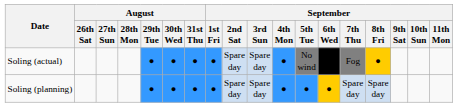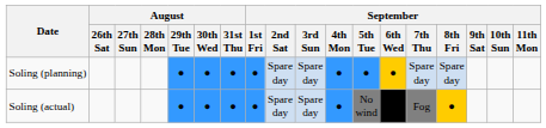 <table class="wikitable" style="margin:0.5em auto; font-size:90%; line-height:1.25em;">
 <tr>
 <th rowspan=2>Date</th>
 <th colspan=6>August</th>
 <th colspan=11>September</th>
 </tr>
 <tr>
 <th>26th<br>Sat</th>
 <th>27th<br>Sun</th>
 <th>28th<br>Mon</th>
 <th>29th<br>Tue</th>
 <th>30th<br>Wed</th>
 <th>31st<br>Thu</th>
 <th>1st<br>Fri</th>
 <th>2nd<br>Sat</th>
 <th>3rd<br>Sun</th>
 <th>4th<br>Mon</th>
 <th>5th<br>Tue</th>
 <th>6th<br>Wed</th>
 <th>7th<br>Thu</th>
 <th>8th<br>Fri</th>
 <th>9th<br>Sat</th>
 <th>10th<br>Sun</th>
 <th>11th<br>Mon</th>
 </tr>
 <tr style="text-align:center;">
+<td style="text-align:left;">Soling (planning)</td>
+<td></td>
+<td></td>
+<td></td>
+<td style="background:#39f;"><span>●</span></td>
+<td style="background:#39f;"><span>●</span></td>
+<td style="background:#39f;"><span>●</span></td>
+<td style="background:#39f;"><span>●</span></td>
+<td style="background:#cedff2;">Spare<br>day</td>
+<td style="background:#cedff2;">Spare<br>day</td>
+<td style="background:#39f;"><span>●</span></td>
+<td style="background:#39f;"><span>●</span></td>
+<td style="background:#fc0;"><span>●</span></td>
+<td style="background:#cedff2;">Spare<br>day</td>
+<td style="background:#cedff2;">Spare<br>day</td>
+<td></td>
+<td></td>
+<td></td>
+</tr>
+<tr style="text-align:center;">
 <td style="text-align:left;">Soling (actual)</td>
 <td></td>
 <td></td>
 <td></td>
 <td style="background:#39f;"><span>●</span></td>
 <td style="background:#39f;"><span>●</span></td>
 <td style="background:#39f;"><span>●</span></td>
 <td style="background:#39f;"><span>●</span></td>
 <td style="background:#cedff2;">Spare<br>day</td>
 <td style="background:#cedff2;">Spare<br>day</td>
 <td style="background:#39f;"><span>●</span></td>
 <td style="background:gray;">No<br>wind</td>
 <td style="background:#000;"></td>
 <td style="background:gray;">Fog</td>
 <td style="background:#fc0;"><span>●</span></td>
 <td></td>
 <td></td>
 <td></td>
 </tr>
-<tr style="text-align:center;">
-<td style="text-align:left;">Soling (planning)</td>
-<td></td>
-<td></td>
-<td></td>
-<td style="background:#39f;"><span>●</span></td>
-<td style="background:#39f;"><span>●</span></td>
-<td style="background:#39f;"><span>●</span></td>
-<td style="background:#39f;"><span>●</span></td>
-<td style="background:#cedff2;">Spare<br>day</td>
-<td style="background:#cedff2;">Spare<br>day</td>
-<td style="background:#39f;"><span>●</span></td>
-<td style="background:#39f;"><span>●</span></td>
-<td style="background:#fc0;"><span>●</span></td>
-<td style="background:#cedff2;">Spare<br>day</td>
-<td style="background:#cedff2;">Spare<br>day</td>
-<td></td>
-<td></td>
-<td></td>
-</tr>
 </table>
